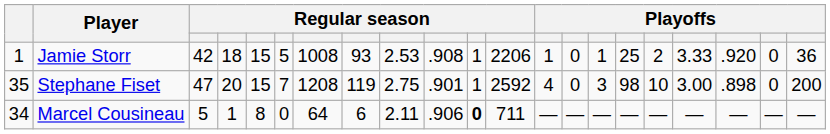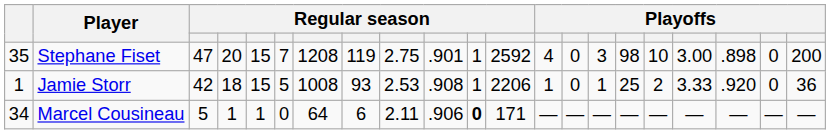 <table class="wikitable plainrowheaders" style="text-align:center;">
 <tr>
 <th scope="col" rowspan="2"></th>
 <th scope="col" rowspan="2">Player</th>
 <th scope=colgroup colspan=10>Regular season</th>
 <th scope=colgroup colspan=9>Playoffs</th>
 </tr>
 <tr>
 <th scope="col"></th>
 <th scope="col"></th>
 <th scope="col"></th>
 <th scope="col"></th>
 <th scope="col"></th>
 <th scope="col"></th>
 <th scope="col"></th>
 <th scope="col"></th>
 <th scope="col"></th>
 <th scope="col"></th>
 <th scope="col"></th>
 <th scope="col"></th>
 <th scope="col"></th>
 <th scope="col"></th>
 <th scope="col"></th>
 <th scope="col"></th>
 <th scope="col"></th>
 <th scope="col"></th>
 <th scope="col"></th>
 </tr>
 <tr>
+<td scope="row">35</td>
+<td align="left"><a href='#'>Stephane Fiset</a></td>
+<td>47</td>
+<td>20</td>
+<td>15</td>
+<td>7</td>
+<td>1208</td>
+<td>119</td>
+<td>2.75</td>
+<td>.901</td>
+<td>1</td>
+<td>2592</td>
+<td>4</td>
+<td>0</td>
+<td>3</td>
+<td>98</td>
+<td>10</td>
+<td>3.00</td>
+<td>.898</td>
+<td>0</td>
+<td>200</td>
+</tr>
+<tr>
 <td scope="row">1</td>
 <td align="left"><a href='#'>Jamie Storr</a></td>
 <td>42</td>
 <td>18</td>
 <td>15</td>
 <td>5</td>
 <td>1008</td>
 <td>93</td>
 <td>2.53</td>
 <td>.908</td>
 <td>1</td>
 <td>2206</td>
 <td>1</td>
 <td>0</td>
 <td>1</td>
 <td>25</td>
 <td>2</td>
 <td>3.33</td>
 <td>.920</td>
 <td>0</td>
 <td>36</td>
 </tr>
 <tr>
-<td scope="row">35</td>
-<td align="left"><a href='#'>Stephane Fiset</a></td>
-<td>47</td>
-<td>20</td>
-<td>15</td>
-<td>7</td>
-<td>1208</td>
-<td>119</td>
-<td>2.75</td>
-<td>.901</td>
-<td>1</td>
-<td>2592</td>
-<td>4</td>
-<td>0</td>
-<td>3</td>
-<td>98</td>
-<td>10</td>
-<td>3.00</td>
-<td>.898</td>
-<td>0</td>
-<td>200</td>
-</tr>
-<tr>
 <td scope="row">34</td>
 <td align="left"><a href='#'>Marcel Cousineau</a></td>
 <td>5</td>
 <td>1</td>
-<td>8</td>
+<td>1</td>
 <td>0</td>
 <td>64</td>
 <td>6</td>
 <td>2.11</td>
 <td>.906</td>
 <td><strong>0</strong></td>
-<td>711</td>
+<td>171</td>
 <td>—</td>
 <td>—</td>
 <td>—</td>
 <td>—</td>
 <td>—</td>
 <td>—</td>
 <td>—</td>
 <td>—</td>
 <td>—</td>
 </tr>
 </table>
